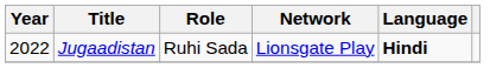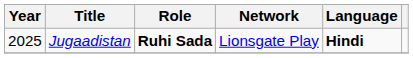 <table class="wikitable sortable plainrowheaders">
 <tr>
 <th>Year</th>
 <th>Title</th>
 <th>Role</th>
 <th>Network</th>
 <th>Language</th>
 <th scope="col" class="unsortable"></th>
 </tr>
 <tr>
-<td>2022</td>
+<td>2025</td>
 <td><em><a href='#'>Jugaadistan</a></em></td>
-<td>Ruhi Sada</td>
+<td><strong>Ruhi Sada</strong></td>
 <td><a href='#'> Lionsgate Play</a></td>
 <td><strong>Hindi</strong></td>
 <td></td>
 </tr>
 <tr>
 </tr>
 </table>
